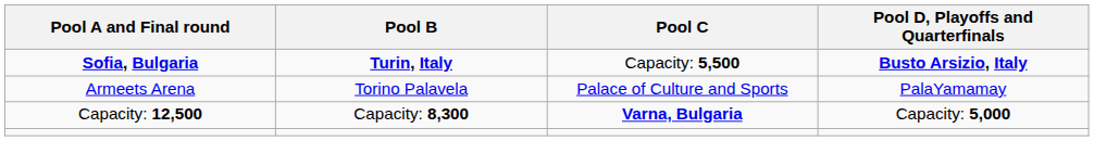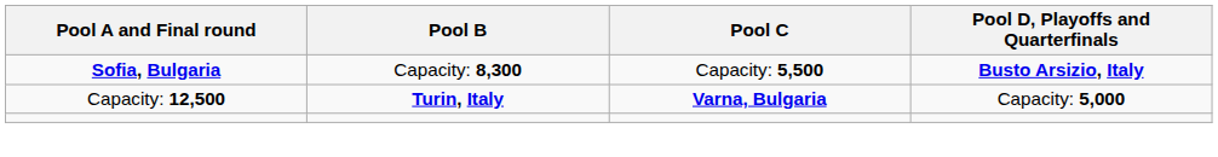 <table class=wikitable style=text-align:center width=1050>
 <tr>
 <th width=25%>Pool A and Final round</th>
 <th width=25%>Pool B</th>
 <th width=25%>Pool C</th>
 <th width=25%>Pool D, Playoffs and Quarterfinals</th>
 </tr>
 <tr>
 <td><strong> <a href='#'>Sofia</a>, <a href='#'>Bulgaria</a></strong></td>
-<td><strong> <a href='#'>Turin</a>, <a href='#'>Italy</a></strong></td>
+<td>Capacity: <strong>8,300</strong></td>
 <td>Capacity: <strong>5,500</strong></td>
 <td><strong> <a href='#'>Busto Arsizio</a>, <a href='#'>Italy</a></strong></td>
 </tr>
 <tr>
-<td><a href='#'>Armeets Arena</a></td>
-<td><a href='#'>Torino Palavela</a></td>
-<td><a href='#'>Palace of Culture and Sports</a></td>
-<td><a href='#'>PalaYamamay</a></td>
-</tr>
-<tr>
 <td>Capacity: <strong>12,500</strong></td>
-<td>Capacity: <strong>8,300</strong></td>
+<td><strong> <a href='#'>Turin</a>, <a href='#'>Italy</a></strong></td>
 <td><strong> <a href='#'>Varna, Bulgaria</a></strong></td>
 <td>Capacity: <strong>5,000</strong></td>
 </tr>
 <tr>
 <td></td>
 <td></td>
 <td></td>
 <td></td>
 </tr>
 </table>
